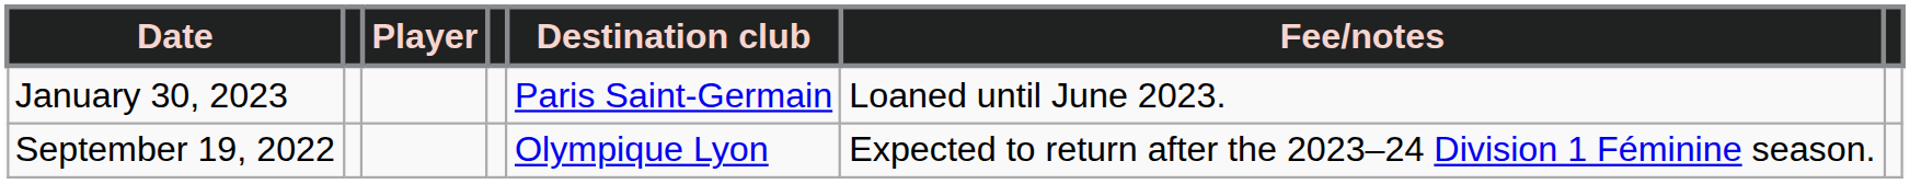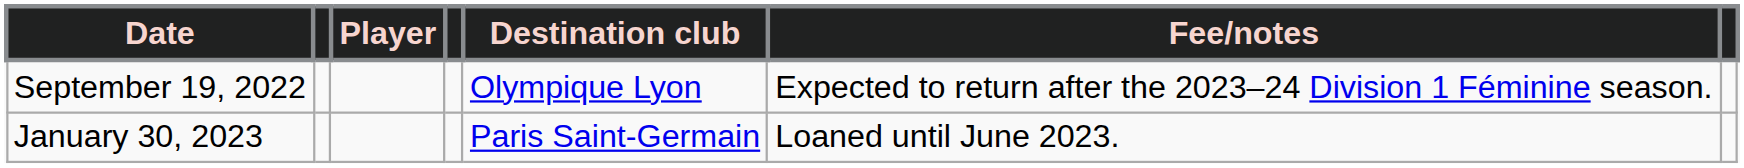 <table class="wikitable sortable" style="font-size:90%;">
 <tr>
 <th style="background:#202121; color:#F7D5CF; border:2px solid #898C8F;" scope="col" data-sort-type="date">Date</th>
 <th style="background:#202121; color:#F7D5CF; border:2px solid #898C8F;" scope="col"></th>
 <th style="background:#202121; color:#F7D5CF; border:2px solid #898C8F;" scope="col">Player</th>
 <th style="background:#202121; color:#F7D5CF; border:2px solid #898C8F;" scope="col"></th>
 <th style="background:#202121; color:#F7D5CF; border:2px solid #898C8F;" scope="col">Destination club</th>
 <th style="background:#202121; color:#F7D5CF; border:2px solid #898C8F;" scope="col">Fee/notes</th>
 <th style="background:#202121; color:#F7D5CF; border:2px solid #898C8F;" scope="col"></th>
 </tr>
 <tr>
+<td>September 19, 2022</td>
+<td></td>
+<td></td>
+<td></td>
+<td> <a href='#'>Olympique Lyon</a></td>
+<td>Expected to return after the 2023–24 <a href='#'>Division 1 Féminine</a> season.</td>
+<td></td>
+</tr>
+<tr>
 <td>January 30, 2023</td>
 <td></td>
 <td></td>
 <td></td>
 <td> <a href='#'>Paris Saint-Germain</a></td>
 <td>Loaned until June 2023.</td>
 <td></td>
 </tr>
-<tr>
-<td>September 19, 2022</td>
-<td></td>
-<td></td>
-<td></td>
-<td> <a href='#'>Olympique Lyon</a></td>
-<td>Expected to return after the 2023–24 <a href='#'>Division 1 Féminine</a> season.</td>
-<td></td>
-</tr>
 </table>
